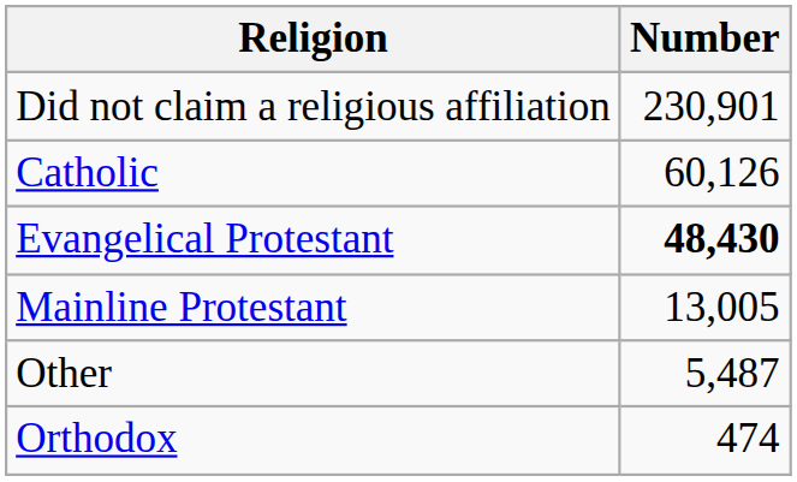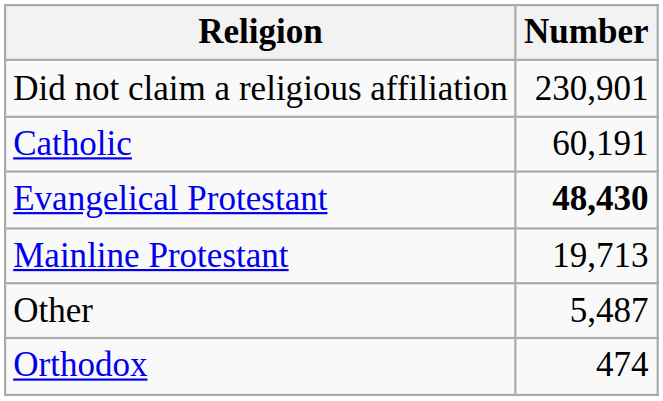 <table class="wikitable sortable">
 <tr>
 <th>Religion</th>
 <th>Number</th>
 </tr>
 <tr>
 <td>Did not claim a religious affiliation</td>
 <td align=right>230,901</td>
 </tr>
 <tr>
 <td><a href='#'>Catholic</a></td>
-<td align=right>60,126</td>
+<td align=right>60,191</td>
 </tr>
 <tr>
 <td><a href='#'>Evangelical Protestant</a></td>
 <td align=right><strong>48,430</strong></td>
 </tr>
 <tr>
 <td><a href='#'>Mainline Protestant</a></td>
-<td align=right>13,005</td>
+<td align=right>19,713</td>
 </tr>
 <tr>
 <td>Other</td>
 <td align=right>5,487</td>
 </tr>
 <tr>
 <td><a href='#'>Orthodox</a></td>
 <td align=right>474</td>
 </tr>
 </table>
